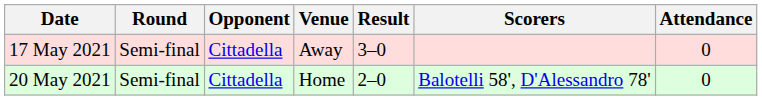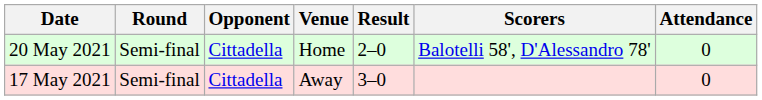 <table class="wikitable" style="text-align:left">
 <tr>
 <th>Date</th>
 <th>Round</th>
 <th>Opponent</th>
 <th>Venue</th>
 <th>Result</th>
 <th>Scorers</th>
 <th>Attendance</th>
 </tr>
+<tr style="background:#ddffdd">
+<td>20 May 2021</td>
+<td align="center">Semi-final</td>
+<td><a href='#'>Cittadella</a></td>
+<td>Home</td>
+<td>2–0</td>
+<td><a href='#'>Balotelli</a> 58', <a href='#'>D'Alessandro</a> 78'</td>
+<td align="center">0</td>
+</tr>
 <tr style="background:#ffdddd">
 <td>17 May 2021</td>
 <td align="center">Semi-final</td>
 <td><a href='#'>Cittadella</a></td>
 <td>Away</td>
 <td>3–0</td>
 <td></td>
 <td align="center">0</td>
 </tr>
-<tr style="background:#ddffdd">
-<td>20 May 2021</td>
-<td align="center">Semi-final</td>
-<td><a href='#'>Cittadella</a></td>
-<td>Home</td>
-<td>2–0</td>
-<td><a href='#'>Balotelli</a> 58', <a href='#'>D'Alessandro</a> 78'</td>
-<td align="center">0</td>
-</tr>
 </table>
